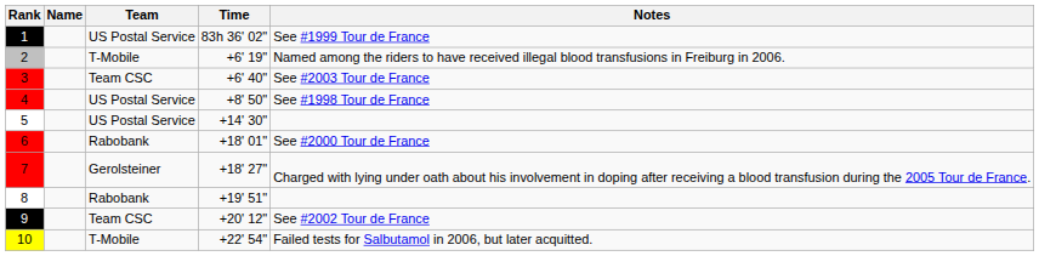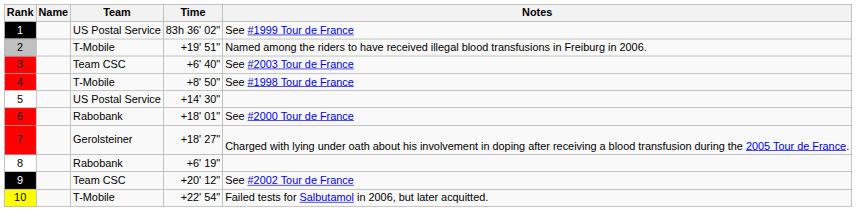 <table class="wikitable" style="margin-bottom:0;">
 <tr>
 <th>Rank</th>
 <th>Name</th>
 <th>Team</th>
 <th>Time</th>
 <th>Notes</th>
 </tr>
 <tr>
 <td style="text-align:center;background:black;color:white">1</td>
 <td nowrap></td>
 <td>US Postal Service</td>
 <td align=right nowrap>83h 36' 02"</td>
 <td>See <a href='#'>#1999 Tour de France</a></td>
 </tr>
 <tr>
 <td style="text-align:center;background:silver">2</td>
 <td nowrap></td>
 <td>T-Mobile</td>
-<td align=right>+6' 19"</td>
+<td align=right>+19' 51"</td>
 <td>Named among the riders to have received illegal blood transfusions in Freiburg in 2006.</td>
 </tr>
 <tr>
 <td style="text-align:center;background:red">3</td>
 <td nowrap></td>
 <td>Team CSC</td>
 <td align=right>+6' 40"</td>
 <td>See <a href='#'>#2003 Tour de France</a></td>
 </tr>
 <tr>
 <td style="text-align:center;background:red">4</td>
 <td nowrap></td>
-<td>US Postal Service</td>
+<td>T-Mobile</td>
 <td align=right>+8' 50"</td>
 <td>See <a href='#'>#1998 Tour de France</a></td>
 </tr>
 <tr>
 <td style="text-align:center;background:white">5</td>
 <td nowrap></td>
 <td>US Postal Service</td>
 <td align=right>+14' 30"</td>
 <td></td>
 </tr>
 <tr>
 <td style="text-align:center;background:red">6</td>
 <td nowrap></td>
 <td>Rabobank</td>
 <td align=right>+18' 01"</td>
 <td>See <a href='#'>#2000 Tour de France</a></td>
 </tr>
 <tr>
 <td style="text-align:center;background:red">7</td>
 <td nowrap></td>
 <td>Gerolsteiner</td>
 <td align=right>+18' 27"</td>
 <td><br>Charged with lying under oath about his involvement in doping after receiving a blood transfusion during the <a href='#'>2005 Tour de France</a>.</td>
 </tr>
 <tr>
 <td style="text-align:center;background:white;">8</td>
 <td nowrap></td>
 <td>Rabobank</td>
-<td align=right>+19' 51"</td>
+<td align=right>+6' 19"</td>
 <td></td>
 </tr>
 <tr>
 <td style="text-align:center;background:black;color:white">9</td>
 <td nowrap></td>
 <td>Team CSC</td>
 <td align=right>+20' 12"</td>
 <td>See <a href='#'>#2002 Tour de France</a></td>
 </tr>
 <tr>
 <td style="text-align:center;background:yellow;">10</td>
 <td nowrap></td>
 <td>T-Mobile</td>
 <td align=right>+22' 54"</td>
 <td>Failed tests for <a href='#'>Salbutamol</a> in 2006, but later acquitted.</td>
 </tr>
 </table>
